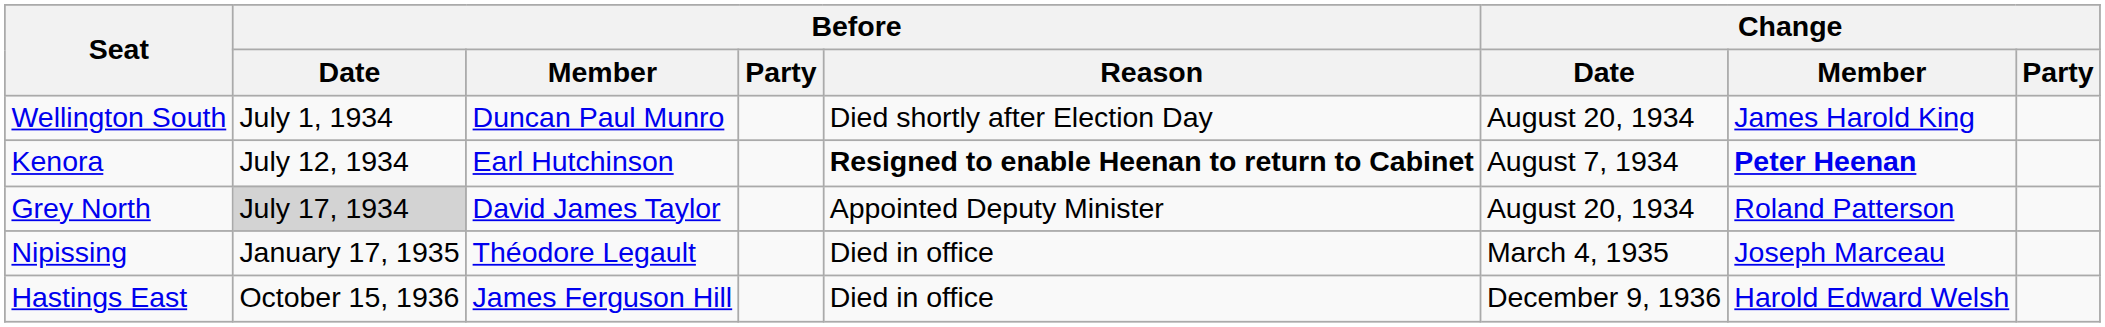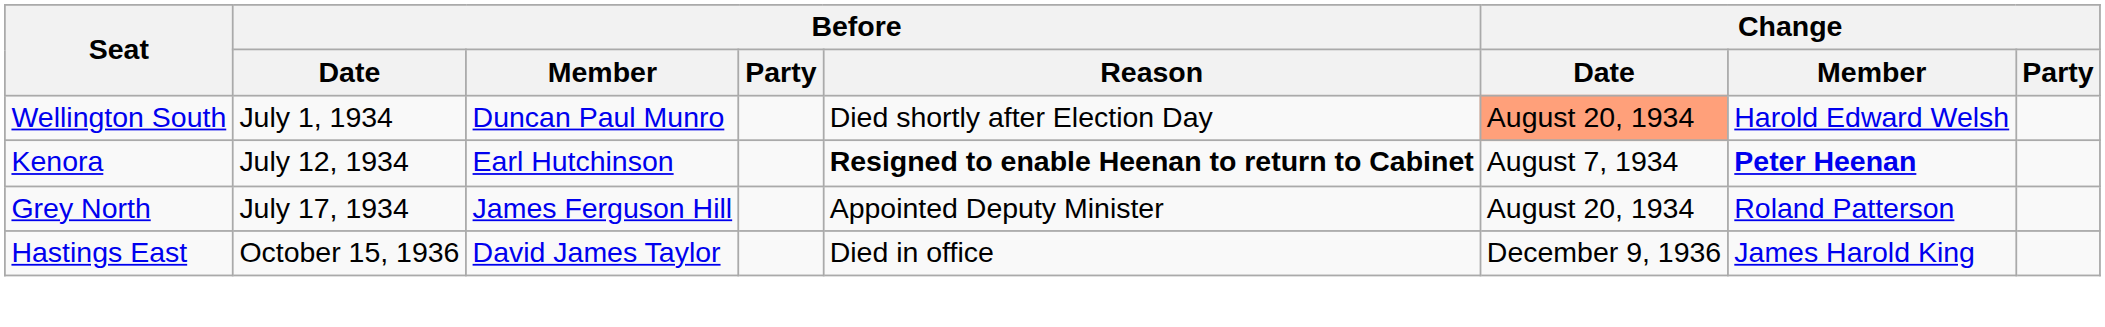 <table class="wikitable" style="border: none;">
 <tr>
 <th rowspan="2">Seat</th>
 <th colspan="4">Before</th>
 <th colspan="3">Change</th>
 </tr>
 <tr>
 <th>Date</th>
 <th>Member</th>
 <th>Party</th>
 <th>Reason</th>
 <th>Date</th>
 <th>Member</th>
 <th>Party</th>
 </tr>
 <tr>
 <td><a href='#'>Wellington South</a></td>
 <td>July 1, 1934</td>
 <td><a href='#'>Duncan Paul Munro</a></td>
 <td></td>
 <td>Died shortly after Election Day</td>
-<td>August 20, 1934</td>
-<td><a href='#'>James Harold King</a></td>
+<td style="background: lightsalmon;">August 20, 1934</td>
+<td><a href='#'>Harold Edward Welsh</a></td>
 <td></td>
 </tr>
 <tr>
 <td><a href='#'>Kenora</a></td>
 <td>July 12, 1934</td>
 <td><a href='#'>Earl Hutchinson</a></td>
 <td></td>
 <td><strong>Resigned to enable Heenan to return to Cabinet</strong></td>
 <td>August 7, 1934</td>
 <td><strong><a href='#'>Peter Heenan</a></strong></td>
 <td></td>
 </tr>
 <tr>
 <td><a href='#'>Grey North</a></td>
-<td style="background: lightgrey;">July 17, 1934</td>
-<td><a href='#'>David James Taylor</a></td>
+<td>July 17, 1934</td>
+<td><a href='#'>James Ferguson Hill</a></td>
 <td></td>
 <td>Appointed Deputy Minister</td>
 <td>August 20, 1934</td>
 <td><a href='#'>Roland Patterson</a></td>
 <td></td>
 </tr>
 <tr>
-<td><a href='#'>Nipissing</a></td>
-<td>January 17, 1935</td>
-<td><a href='#'>Théodore Legault</a></td>
-<td></td>
-<td>Died in office</td>
-<td>March 4, 1935</td>
-<td><a href='#'>Joseph Marceau</a></td>
-<td></td>
-</tr>
-<tr>
 <td><a href='#'>Hastings East</a></td>
 <td>October 15, 1936</td>
-<td><a href='#'>James Ferguson Hill</a></td>
+<td><a href='#'>David James Taylor</a></td>
 <td></td>
 <td>Died in office</td>
 <td>December 9, 1936</td>
-<td><a href='#'>Harold Edward Welsh</a></td>
+<td><a href='#'>James Harold King</a></td>
 <td></td>
 </tr>
 </table>
